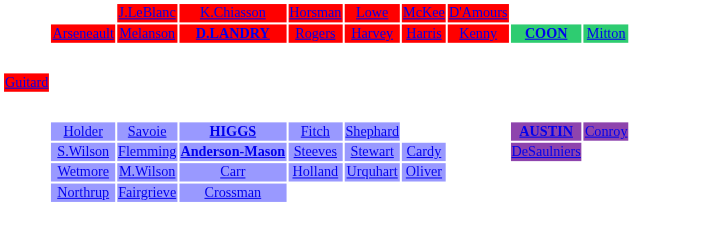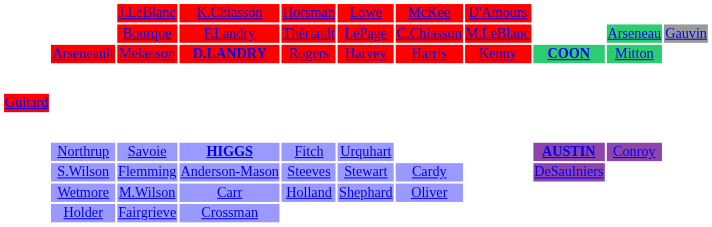 <table style="text-align:center;font-size:87%;" cellpadding="1px">
 <tr>
 <td></td>
 <td></td>
 <td bgcolor=FF0000><a href='#'>J.LeBlanc</a></td>
 <td bgcolor=FF0000><a href='#'>K.Chiasson</a></td>
 <td bgcolor=FF0000><a href='#'>Horsman</a></td>
 <td bgcolor=FF0000><a href='#'>Lowe</a></td>
 <td bgcolor=FF0000><a href='#'>McKee</a></td>
 <td bgcolor=FF0000><a href='#'>D'Amours</a></td>
+</tr>
+<tr>
+<td></td>
+<td></td>
+<td bgcolor=FF0000><a href='#'>Bourque</a></td>
+<td bgcolor=FF0000><a href='#'>F.Landry</a></td>
+<td bgcolor=FF0000><a href='#'>Thériault</a></td>
+<td bgcolor=FF0000><a href='#'>LePage</a></td>
+<td bgcolor=FF0000><a href='#'>C.Chiasson</a></td>
+<td bgcolor=FF0000><a href='#'>M.LeBlanc</a></td>
+<td></td>
+<td bgcolor=#2ECC71><a href='#'>Arseneau</a></td>
+<td bgcolor=#979A9A><a href='#'>Gauvin</a></td>
+<td></td>
 </tr>
 <tr>
 <td></td>
 <td bgcolor=FF0000><a href='#'>Arseneault</a></td>
 <td bgcolor=FF0000><a href='#'>Melanson</a></td>
 <td bgcolor=FF0000><a href='#'><strong>D.LANDRY</strong></a></td>
 <td bgcolor=FF0000><a href='#'>Rogers</a></td>
 <td bgcolor=FF0000><a href='#'>Harvey</a></td>
 <td bgcolor=FF0000><a href='#'>Harris</a></td>
 <td bgcolor=FF0000><a href='#'>Kenny</a></td>
 <td bgcolor=#2ECC71><a href='#'><strong>COON</strong></a></td>
 <td bgcolor=#2ECC71><a href='#'>Mitton</a></td>
 </tr>
 <tr>
 <td style="padding-top: 25px"></td>
 </tr>
 <tr>
 <td bgcolor=FF0000><a href='#'>Guitard</a></td>
 </tr>
 <tr>
 <td style="padding-top: 25px"></td>
 </tr>
 <tr>
 <td></td>
-<td bgcolor=#9999ff><a href='#'>Holder</a></td>
+<td bgcolor=#9999ff><a href='#'>Northrup</a></td>
 <td bgcolor=#9999ff><a href='#'>Savoie</a></td>
 <td bgcolor=#9999ff><a href='#'><strong>HIGGS</strong></a></td>
 <td bgcolor=#9999ff><a href='#'>Fitch</a></td>
-<td bgcolor=#9999ff><a href='#'>Shephard</a></td>
+<td bgcolor=#9999ff><a href='#'>Urquhart</a></td>
 <td></td>
 <td></td>
 <td bgcolor=#8E44AD><a href='#'><strong>AUSTIN</strong></a></td>
 <td bgcolor=#8E44AD><a href='#'>Conroy</a></td>
 </tr>
 <tr>
 <td></td>
 <td bgcolor=#9999ff><a href='#'>S.Wilson</a></td>
 <td bgcolor=#9999ff><a href='#'>Flemming</a></td>
-<td bgcolor=#9999ff><strong><a href='#'>Anderson-Mason</a></strong></td>
+<td bgcolor=#9999ff><a href='#'>Anderson-Mason</a></td>
 <td bgcolor=#9999ff><a href='#'>Steeves</a></td>
 <td bgcolor=#9999ff><a href='#'>Stewart</a></td>
 <td bgcolor=#9999ff><a href='#'>Cardy</a></td>
 <td></td>
 <td bgcolor=#8E44AD><a href='#'>DeSaulniers</a></td>
 </tr>
 <tr>
 <td></td>
 <td bgcolor=#9999ff><a href='#'>Wetmore</a></td>
 <td bgcolor=#9999ff><a href='#'>M.Wilson</a></td>
 <td bgcolor=#9999ff><a href='#'>Carr</a></td>
 <td bgcolor=#9999ff><a href='#'>Holland</a></td>
-<td bgcolor=#9999ff><a href='#'>Urquhart</a></td>
+<td bgcolor=#9999ff><a href='#'>Shephard</a></td>
 <td bgcolor=#9999ff><a href='#'>Oliver</a></td>
 </tr>
 <tr>
 <td></td>
-<td bgcolor=#9999ff><a href='#'>Northrup</a></td>
+<td bgcolor=#9999ff><a href='#'>Holder</a></td>
 <td bgcolor=#9999ff><a href='#'>Fairgrieve</a></td>
 <td bgcolor=#9999ff><a href='#'>Crossman</a></td>
 </tr>
 </table>
